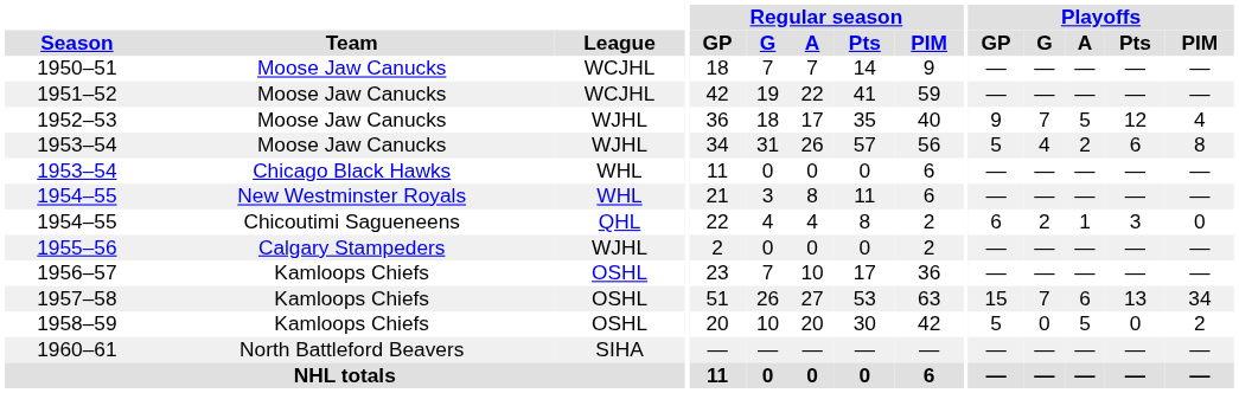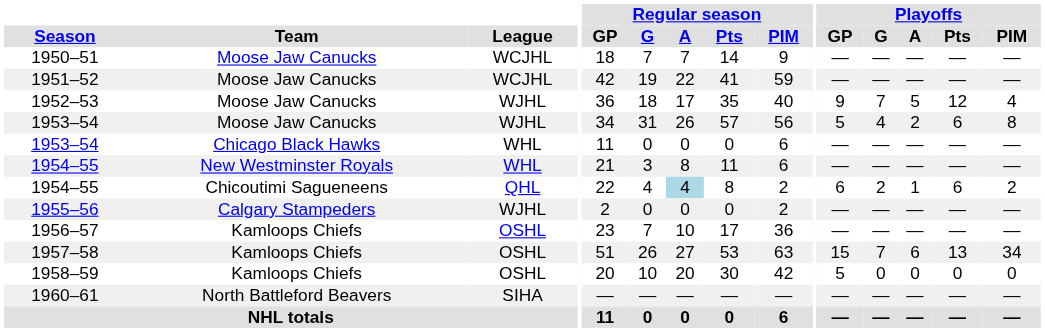 <table border="0" cellpadding="1" cellspacing="0" style="text-align:center; width:60em">
 <tr bgcolor="#e0e0e0">
 <th colspan="3" bgcolor="#ffffff"></th>
 <th rowspan="100" bgcolor="#ffffff"></th>
 <th colspan="5"><a href='#'>Regular season</a></th>
 <th rowspan="100" bgcolor="#ffffff"></th>
 <th colspan="5"><a href='#'>Playoffs</a></th>
 </tr>
 <tr bgcolor="#e0e0e0">
 <th><a href='#'>Season</a></th>
 <th>Team</th>
 <th>League</th>
 <th>GP</th>
 <th><a href='#'>G</a></th>
 <th><a href='#'>A</a></th>
 <th><a href='#'>Pts</a></th>
 <th><a href='#'>PIM</a></th>
 <th>GP</th>
 <th>G</th>
 <th>A</th>
 <th>Pts</th>
 <th>PIM</th>
 </tr>
 <tr>
 <td>1950–51</td>
 <td><a href='#'>Moose Jaw Canucks</a></td>
 <td>WCJHL</td>
 <td>18</td>
 <td>7</td>
 <td>7</td>
 <td>14</td>
 <td>9</td>
 <td>—</td>
 <td>—</td>
 <td>—</td>
 <td>—</td>
 <td>—</td>
 </tr>
 <tr bgcolor="#f0f0f0">
 <td>1951–52</td>
 <td>Moose Jaw Canucks</td>
 <td>WCJHL</td>
 <td>42</td>
 <td>19</td>
 <td>22</td>
 <td>41</td>
 <td>59</td>
 <td>—</td>
 <td>—</td>
 <td>—</td>
 <td>—</td>
 <td>—</td>
 </tr>
 <tr>
 <td>1952–53</td>
 <td>Moose Jaw Canucks</td>
 <td>WJHL</td>
 <td>36</td>
 <td>18</td>
 <td>17</td>
 <td>35</td>
 <td>40</td>
 <td>9</td>
 <td>7</td>
 <td>5</td>
 <td>12</td>
 <td>4</td>
 </tr>
 <tr bgcolor="#f0f0f0">
 <td>1953–54</td>
 <td>Moose Jaw Canucks</td>
 <td>WJHL</td>
 <td>34</td>
 <td>31</td>
 <td>26</td>
 <td>57</td>
 <td>56</td>
 <td>5</td>
 <td>4</td>
 <td>2</td>
 <td>6</td>
 <td>8</td>
 </tr>
 <tr>
 <td><a href='#'>1953–54</a></td>
 <td><a href='#'>Chicago Black Hawks</a></td>
 <td>WHL</td>
 <td>11</td>
 <td>0</td>
 <td>0</td>
 <td>0</td>
 <td>6</td>
 <td>—</td>
 <td>—</td>
 <td>—</td>
 <td>—</td>
 <td>—</td>
 </tr>
 <tr bgcolor="#f0f0f0">
 <td><a href='#'>1954–55</a></td>
 <td><a href='#'>New Westminster Royals</a></td>
 <td><a href='#'>WHL</a></td>
 <td>21</td>
 <td>3</td>
 <td>8</td>
 <td>11</td>
 <td>6</td>
 <td>—</td>
 <td>—</td>
 <td>—</td>
 <td>—</td>
 <td>—</td>
 </tr>
 <tr>
 <td>1954–55</td>
 <td>Chicoutimi Sagueneens</td>
 <td><a href='#'>QHL</a></td>
 <td>22</td>
 <td>4</td>
-<td>4</td>
+<td style="background: lightblue;">4</td>
 <td>8</td>
 <td>2</td>
 <td>6</td>
 <td>2</td>
 <td>1</td>
-<td>3</td>
-<td>0</td>
+<td>6</td>
+<td>2</td>
 </tr>
 <tr bgcolor="#f0f0f0">
 <td><a href='#'>1955–56</a></td>
 <td><a href='#'>Calgary Stampeders</a></td>
 <td>WJHL</td>
 <td>2</td>
 <td>0</td>
 <td>0</td>
 <td>0</td>
 <td>2</td>
 <td>—</td>
 <td>—</td>
 <td>—</td>
 <td>—</td>
 <td>—</td>
 </tr>
 <tr>
 <td>1956–57</td>
 <td>Kamloops Chiefs</td>
 <td><a href='#'>OSHL</a></td>
 <td>23</td>
 <td>7</td>
 <td>10</td>
 <td>17</td>
 <td>36</td>
 <td>—</td>
 <td>—</td>
 <td>—</td>
 <td>—</td>
 <td>—</td>
 </tr>
 <tr bgcolor="#f0f0f0">
 <td>1957–58</td>
 <td>Kamloops Chiefs</td>
 <td>OSHL</td>
 <td>51</td>
 <td>26</td>
 <td>27</td>
 <td>53</td>
 <td>63</td>
 <td>15</td>
 <td>7</td>
 <td>6</td>
 <td>13</td>
 <td>34</td>
 </tr>
 <tr>
 <td>1958–59</td>
 <td>Kamloops Chiefs</td>
 <td>OSHL</td>
 <td>20</td>
 <td>10</td>
 <td>20</td>
 <td>30</td>
 <td>42</td>
 <td>5</td>
 <td>0</td>
-<td>5</td>
 <td>0</td>
-<td>2</td>
+<td>0</td>
+<td>0</td>
 </tr>
 <tr bgcolor="#f0f0f0">
 <td>1960–61</td>
 <td>North Battleford Beavers</td>
 <td>SIHA</td>
 <td>—</td>
 <td>—</td>
 <td>—</td>
 <td>—</td>
 <td>—</td>
 <td>—</td>
 <td>—</td>
 <td>—</td>
 <td>—</td>
 <td>—</td>
 </tr>
 <tr bgcolor="#e0e0e0">
 <th colspan="3">NHL totals</th>
 <th>11</th>
 <th>0</th>
 <th>0</th>
 <th>0</th>
 <th>6</th>
 <th>—</th>
 <th>—</th>
 <th>—</th>
 <th>—</th>
 <th>—</th>
 </tr>
 </table>
